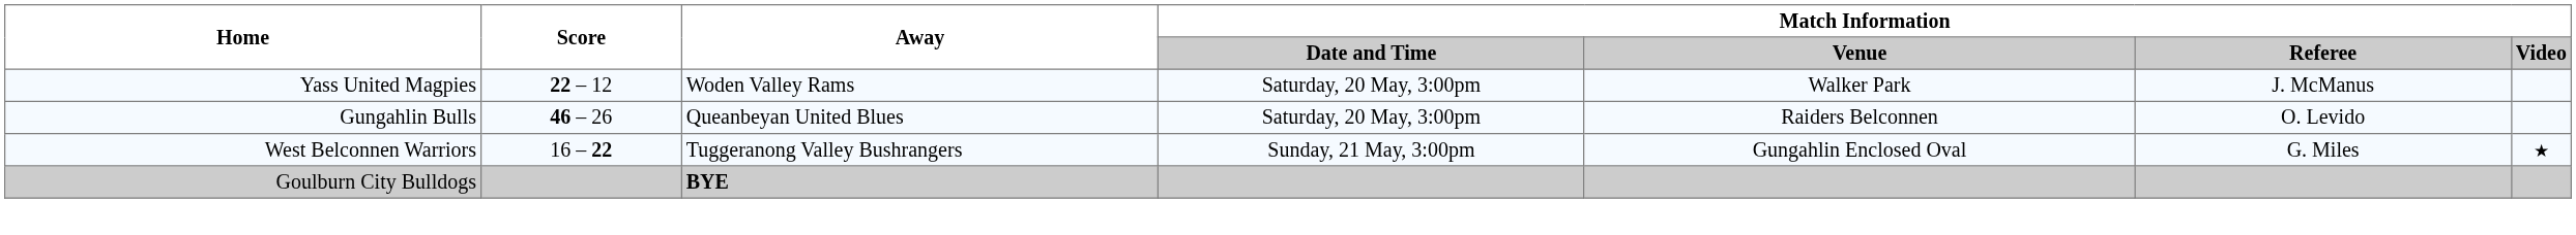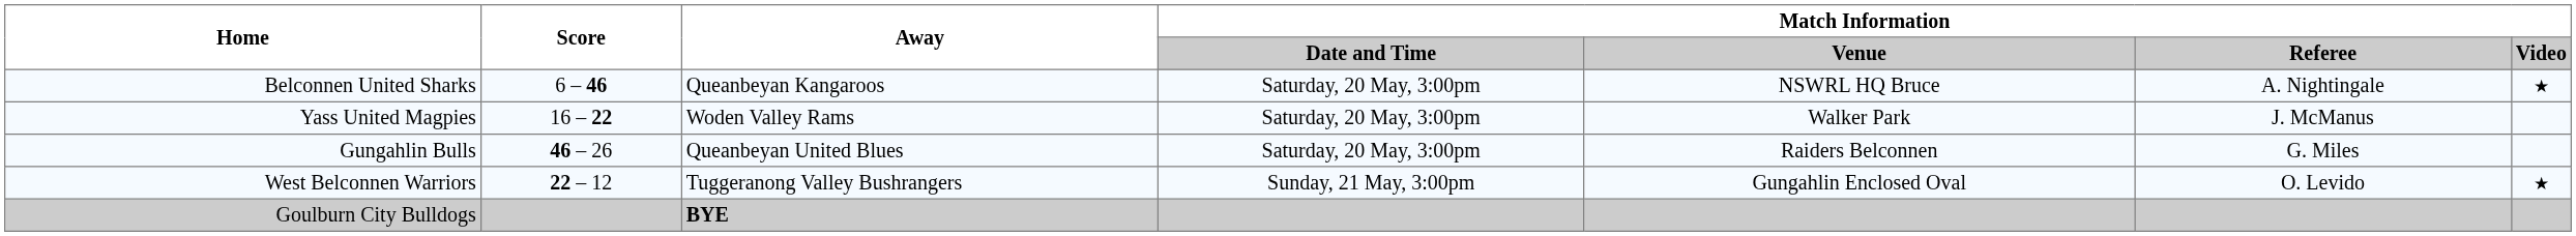 <table border="1" cellpadding="3" cellspacing="0" width="100%" style="border-collapse:collapse;  text-align:center;">
 <tr>
 <th rowspan="2" width="19%">Home</th>
 <th rowspan="2" width="8%">Score</th>
 <th rowspan="2" width="19%">Away</th>
 <th colspan="4">Match Information</th>
 </tr>
 <tr style="background:#CCCCCC">
 <th width="17%">Date and Time</th>
 <th width="22%">Venue</th>
 <th width="50%">Referee</th>
 <th>Video</th>
 </tr>
 <tr style="text-align:center; background:#f5faff;">
+<td align="right">Belconnen United Sharks </td>
+<td>6 – <strong>46</strong></td>
+<td align="left"> Queanbeyan Kangaroos</td>
+<td>Saturday, 20 May, 3:00pm</td>
+<td>NSWRL HQ Bruce</td>
+<td>A. Nightingale</td>
+<td><small>★</small></td>
+</tr>
+<tr style="text-align:center; background:#f5faff;">
 <td align="right">Yass United Magpies </td>
-<td><strong>22</strong> – 12</td>
+<td>16 – <strong>22</strong></td>
 <td align="left"> Woden Valley Rams</td>
 <td>Saturday, 20 May, 3:00pm</td>
 <td>Walker Park</td>
 <td>J. McManus</td>
 <td></td>
 </tr>
 <tr style="text-align:center; background:#f5faff;">
 <td align="right">Gungahlin Bulls </td>
 <td><strong>46</strong> – 26</td>
 <td align="left"> Queanbeyan United Blues</td>
 <td>Saturday, 20 May, 3:00pm</td>
 <td>Raiders Belconnen</td>
-<td>O. Levido</td>
+<td>G. Miles</td>
 <td></td>
 </tr>
 <tr style="text-align:center; background:#f5faff;">
 <td align="right">West Belconnen Warriors </td>
-<td>16 – <strong>22</strong></td>
+<td><strong>22</strong> – 12</td>
 <td align="left"> Tuggeranong Valley Bushrangers</td>
 <td>Sunday, 21 May, 3:00pm</td>
 <td>Gungahlin Enclosed Oval</td>
-<td>G. Miles</td>
+<td>O. Levido</td>
 <td><small>★</small></td>
 </tr>
 <tr style="text-align:center; background:#CCCCCC;">
 <td align="right">Goulburn City Bulldogs </td>
 <td></td>
 <td align="left"><strong>BYE</strong></td>
 <td></td>
 <td></td>
 <td></td>
 <td></td>
 </tr>
 </table>
